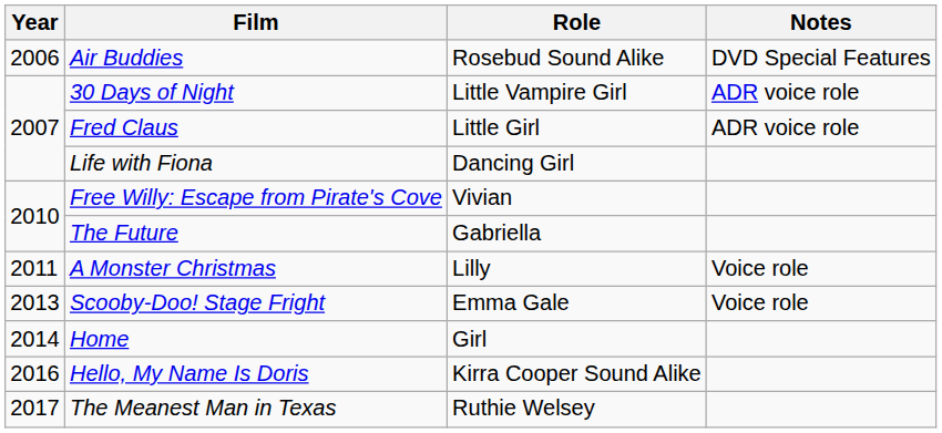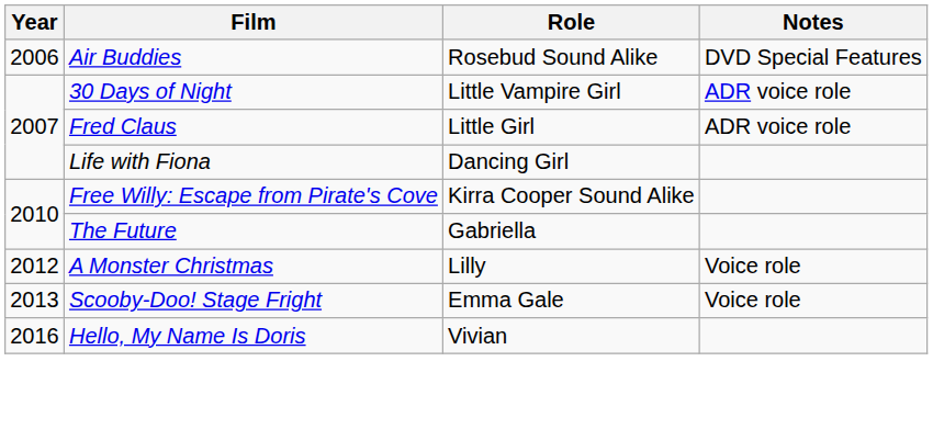 <table class=wikitable>
 <tr>
 <th>Year</th>
 <th>Film</th>
 <th>Role</th>
 <th>Notes</th>
 </tr>
 <tr>
 <td>2006</td>
 <td><em><a href='#'>Air Buddies</a></em></td>
 <td>Rosebud Sound Alike</td>
 <td>DVD Special Features</td>
 </tr>
 <tr>
 <td rowspan=3>2007</td>
 <td><em><a href='#'>30 Days of Night</a></em></td>
 <td>Little Vampire Girl</td>
 <td><a href='#'>ADR</a> voice role</td>
 </tr>
 <tr>
 <td><em><a href='#'>Fred Claus</a></em></td>
 <td>Little Girl</td>
 <td>ADR voice role</td>
 </tr>
 <tr>
 <td><em>Life with Fiona</em></td>
 <td>Dancing Girl</td>
 <td></td>
 </tr>
 <tr>
 <td rowspan=2>2010</td>
 <td><em><a href='#'>Free Willy: Escape from Pirate's Cove</a></em></td>
-<td>Vivian</td>
+<td>Kirra Cooper Sound Alike</td>
 <td></td>
 </tr>
 <tr>
 <td><em><a href='#'>The Future</a></em></td>
 <td>Gabriella</td>
 <td></td>
 </tr>
 <tr>
-<td>2011</td>
+<td>2012</td>
 <td><em><a href='#'>A Monster Christmas</a></em></td>
 <td>Lilly</td>
 <td>Voice role</td>
 </tr>
 <tr>
 <td>2013</td>
 <td><em><a href='#'>Scooby-Doo! Stage Fright</a></em></td>
 <td>Emma Gale</td>
 <td>Voice role</td>
 </tr>
 <tr>
-<td>2014</td>
-<td><em><a href='#'>Home</a></em></td>
-<td>Girl</td>
-<td></td>
-</tr>
-<tr>
 <td>2016</td>
 <td><em><a href='#'>Hello, My Name Is Doris</a></em></td>
-<td>Kirra Cooper Sound Alike</td>
-<td></td>
-</tr>
-<tr>
-<td>2017</td>
-<td><em>The Meanest Man in Texas</em></td>
-<td>Ruthie Welsey</td>
+<td>Vivian</td>
 <td></td>
 </tr>
 </table>
